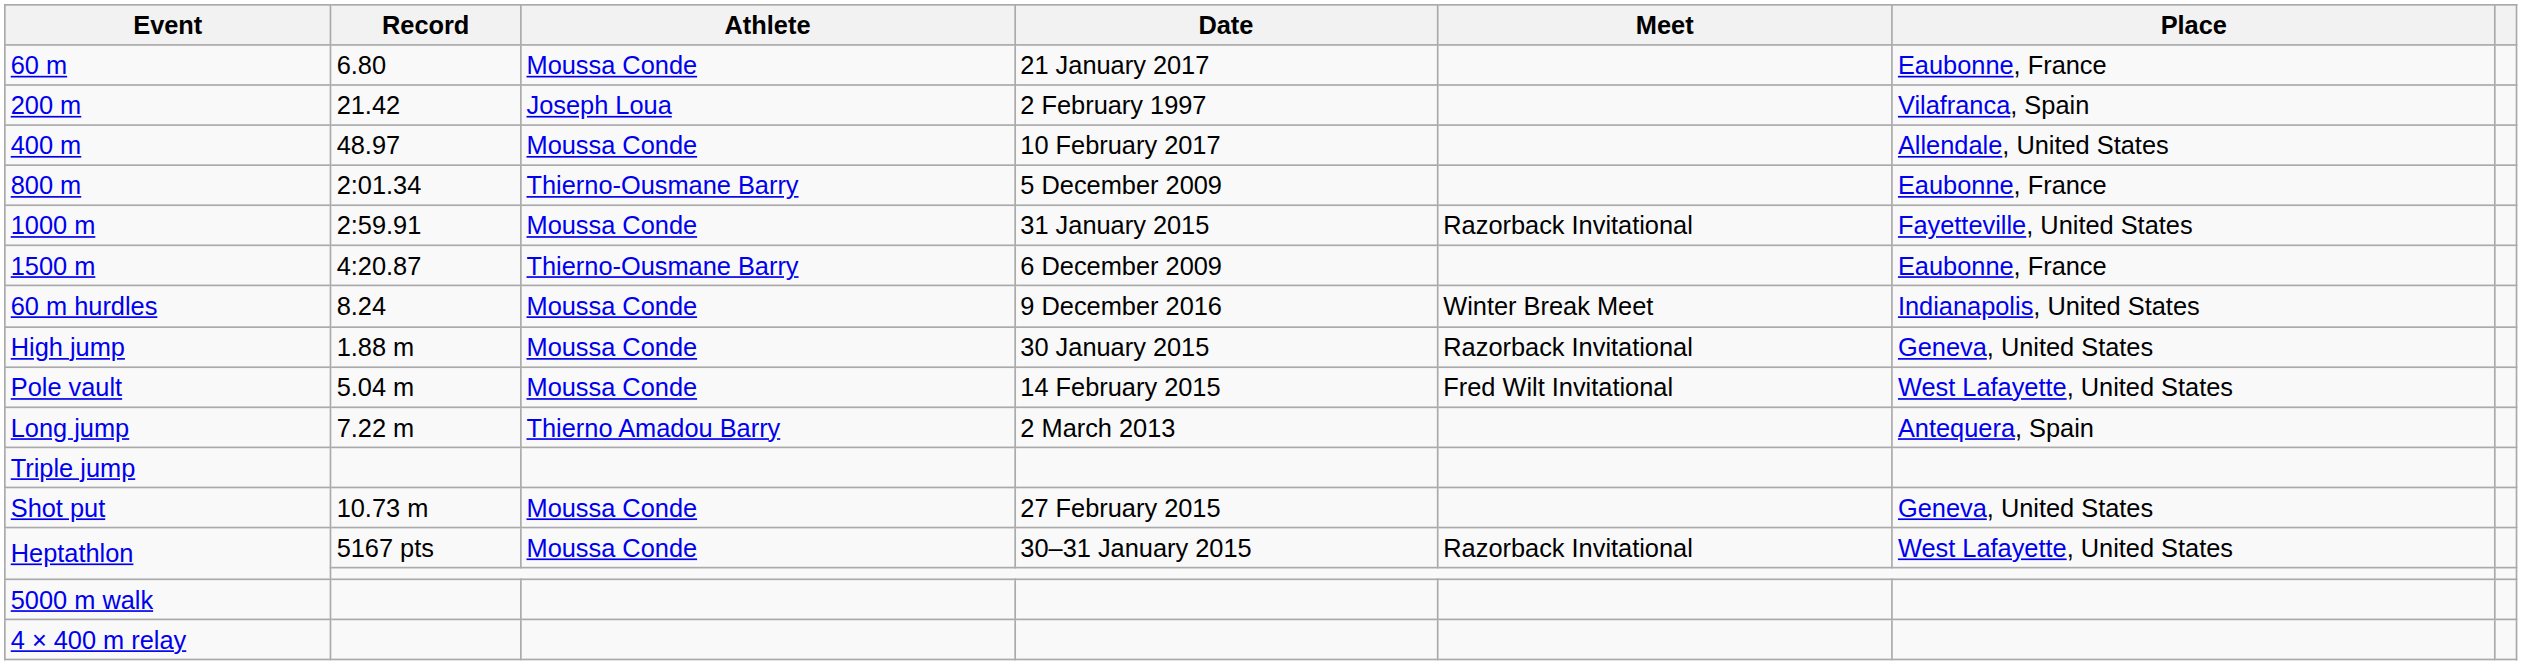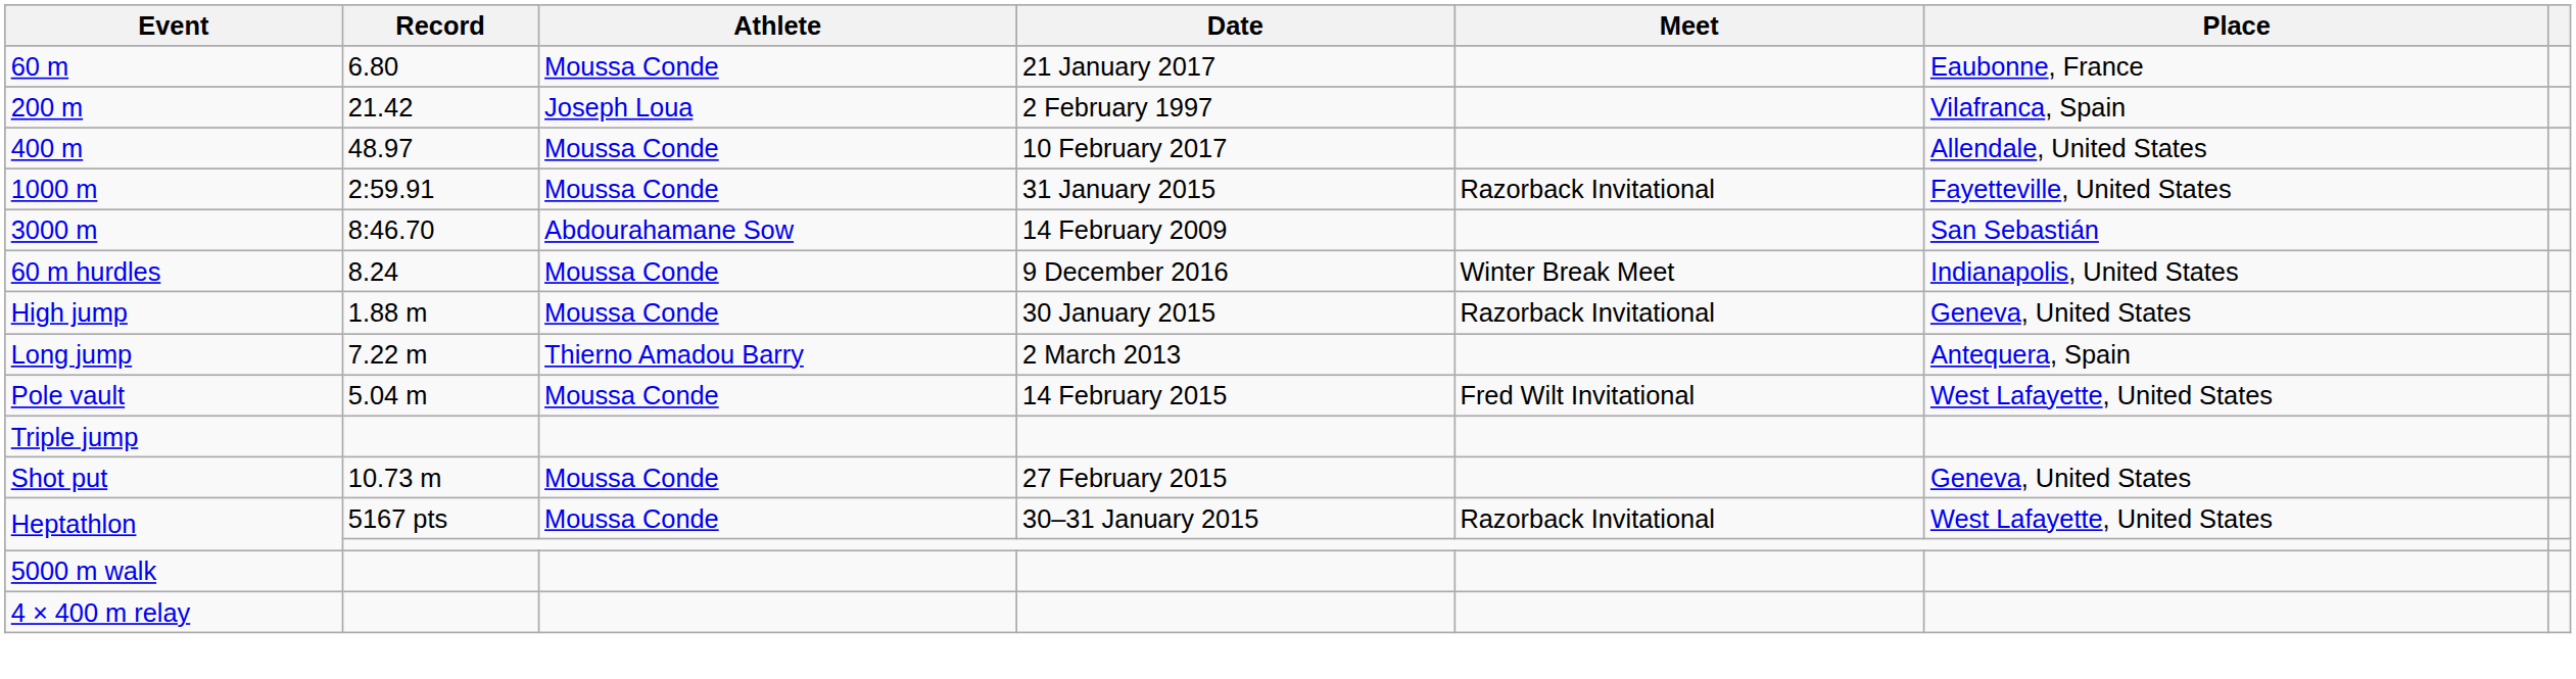 <table class="wikitable" style="font-size:95%; width: 95%;">
 <tr>
 <th>Event</th>
 <th>Record</th>
 <th>Athlete</th>
 <th>Date</th>
 <th>Meet</th>
 <th>Place</th>
 <th></th>
 </tr>
 <tr>
 <td><a href='#'>60 m</a></td>
 <td>6.80</td>
 <td><a href='#'>Moussa Conde</a></td>
 <td>21 January 2017</td>
 <td></td>
 <td><a href='#'>Eaubonne</a>, France</td>
 <td></td>
 </tr>
 <tr>
 <td><a href='#'>200 m</a></td>
 <td>21.42</td>
 <td><a href='#'>Joseph Loua</a></td>
 <td>2 February 1997</td>
 <td></td>
 <td><a href='#'>Vilafranca</a>, Spain</td>
 <td></td>
 </tr>
 <tr>
 <td><a href='#'>400 m</a></td>
 <td>48.97 </td>
 <td><a href='#'>Moussa Conde</a></td>
 <td>10 February 2017</td>
 <td></td>
 <td><a href='#'>Allendale</a>, United States</td>
 <td></td>
 </tr>
 <tr>
-<td><a href='#'>800 m</a></td>
-<td>2:01.34</td>
-<td><a href='#'>Thierno-Ousmane Barry</a></td>
-<td>5 December 2009</td>
-<td></td>
-<td><a href='#'>Eaubonne</a>, France</td>
-<td></td>
-</tr>
-<tr>
 <td><a href='#'>1000 m</a></td>
 <td>2:59.91 </td>
 <td><a href='#'>Moussa Conde</a></td>
 <td>31 January 2015</td>
 <td>Razorback Invitational</td>
 <td><a href='#'>Fayetteville</a>, United States</td>
 <td></td>
 </tr>
 <tr>
-<td><a href='#'>1500 m</a></td>
-<td>4:20.87</td>
-<td><a href='#'>Thierno-Ousmane Barry</a></td>
-<td>6 December 2009</td>
+<td><a href='#'>3000 m</a></td>
+<td>8:46.70 </td>
+<td><a href='#'>Abdourahamane Sow</a></td>
+<td>14 February 2009</td>
 <td></td>
-<td><a href='#'>Eaubonne</a>, France</td>
+<td><a href='#'>San Sebastián</a></td>
 <td></td>
 </tr>
 <tr>
 <td><a href='#'>60 m hurdles</a></td>
 <td>8.24</td>
 <td><a href='#'>Moussa Conde</a></td>
 <td>9 December 2016</td>
 <td>Winter Break Meet</td>
 <td><a href='#'>Indianapolis</a>, United States</td>
 <td></td>
 </tr>
 <tr>
 <td><a href='#'>High jump</a></td>
 <td>1.88 m </td>
 <td><a href='#'>Moussa Conde</a></td>
 <td>30 January 2015</td>
 <td>Razorback Invitational</td>
 <td><a href='#'>Geneva</a>, United States</td>
 <td></td>
 </tr>
 <tr>
+<td><a href='#'>Long jump</a></td>
+<td>7.22 m</td>
+<td><a href='#'>Thierno Amadou Barry</a></td>
+<td>2 March 2013</td>
+<td></td>
+<td><a href='#'>Antequera</a>, Spain</td>
+<td></td>
+</tr>
+<tr>
 <td><a href='#'>Pole vault</a></td>
 <td>5.04 m </td>
 <td><a href='#'>Moussa Conde</a></td>
 <td>14 February 2015</td>
 <td>Fred Wilt Invitational</td>
 <td><a href='#'>West Lafayette</a>, United States</td>
-<td></td>
-</tr>
-<tr>
-<td><a href='#'>Long jump</a></td>
-<td>7.22 m</td>
-<td><a href='#'>Thierno Amadou Barry</a></td>
-<td>2 March 2013</td>
-<td></td>
-<td><a href='#'>Antequera</a>, Spain</td>
 <td></td>
 </tr>
 <tr>
 <td><a href='#'>Triple jump</a></td>
 <td></td>
 <td></td>
 <td></td>
 <td></td>
 <td></td>
 <td></td>
 </tr>
 <tr>
 <td><a href='#'>Shot put</a></td>
 <td>10.73 m</td>
 <td><a href='#'>Moussa Conde</a></td>
 <td>27 February 2015</td>
 <td></td>
 <td><a href='#'>Geneva</a>, United States</td>
 <td></td>
 </tr>
 <tr>
 <td rowspan=2><a href='#'>Heptathlon</a></td>
 <td>5167 pts</td>
 <td><a href='#'>Moussa Conde</a></td>
 <td>30–31 January 2015</td>
 <td>Razorback Invitational</td>
 <td><a href='#'>West Lafayette</a>, United States</td>
 <td></td>
 </tr>
 <tr>
 <td colspan=5></td>
 <td></td>
 </tr>
 <tr>
 <td><a href='#'>5000 m walk</a></td>
 <td></td>
 <td></td>
 <td></td>
 <td></td>
 <td></td>
 <td></td>
 </tr>
 <tr>
 <td><a href='#'>4 × 400 m relay</a></td>
 <td></td>
 <td></td>
 <td></td>
 <td></td>
 <td></td>
 <td></td>
 </tr>
 </table>
